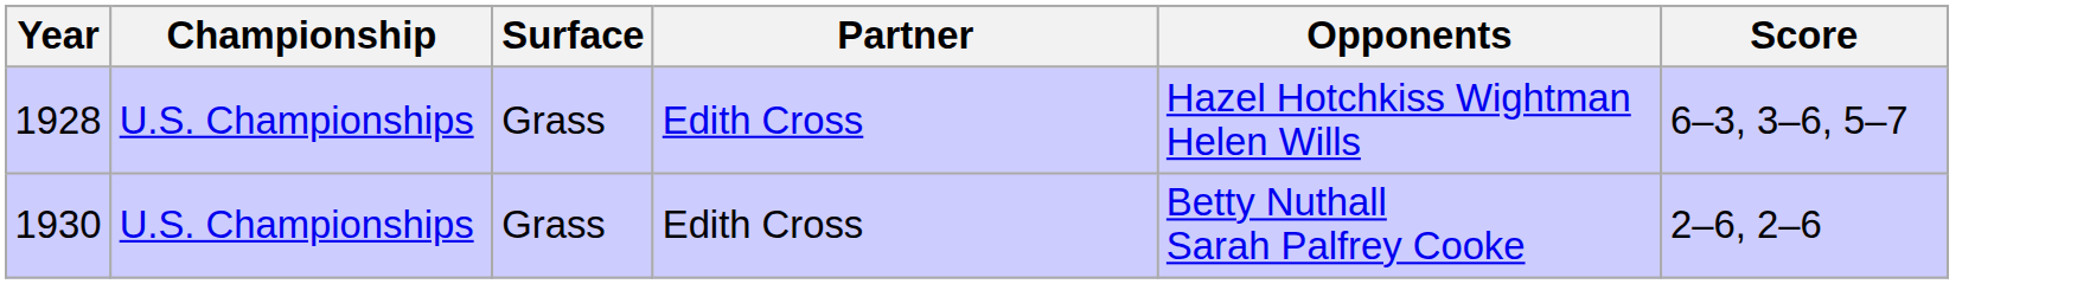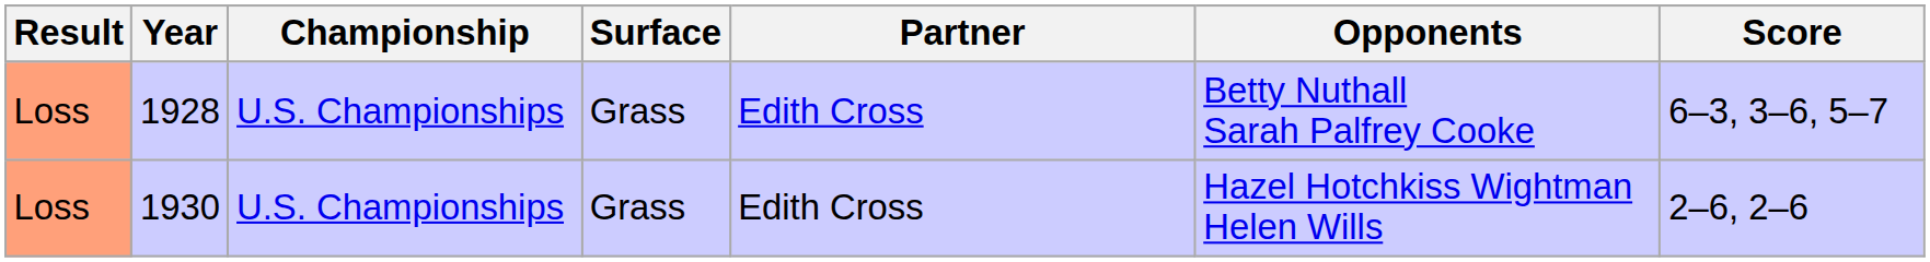 <table class="sortable wikitable">
 <tr>
+<th style="width:40px">Result</th>
 <th style="width:35px">Year</th>
 <th style="width:150px">Championship</th>
 <th style="width:50px">Surface</th>
 <th style="width:200px">Partner</th>
 <th style="width:200px">Opponents</th>
 <th style="width:110px" class="unsortable">Score</th>
 </tr>
 <tr style="background:#ccf;">
+<td style="background:#ffa07a;">Loss</td>
 <td>1928</td>
 <td><a href='#'>U.S. Championships</a></td>
 <td>Grass</td>
 <td> <a href='#'>Edith Cross</a></td>
-<td> <a href='#'>Hazel Hotchkiss Wightman</a><br> <a href='#'>Helen Wills</a></td>
+<td> <a href='#'>Betty Nuthall</a><br> <a href='#'>Sarah Palfrey Cooke</a></td>
 <td>6–3, 3–6, 5–7</td>
 </tr>
 <tr style="background:#ccf;">
+<td style="background:#ffa07a;">Loss</td>
 <td>1930</td>
 <td><a href='#'>U.S. Championships</a></td>
 <td>Grass</td>
 <td> Edith Cross</td>
-<td> <a href='#'>Betty Nuthall</a><br> <a href='#'>Sarah Palfrey Cooke</a></td>
+<td> <a href='#'>Hazel Hotchkiss Wightman</a><br> <a href='#'>Helen Wills</a></td>
 <td>2–6, 2–6</td>
 </tr>
 </table>
